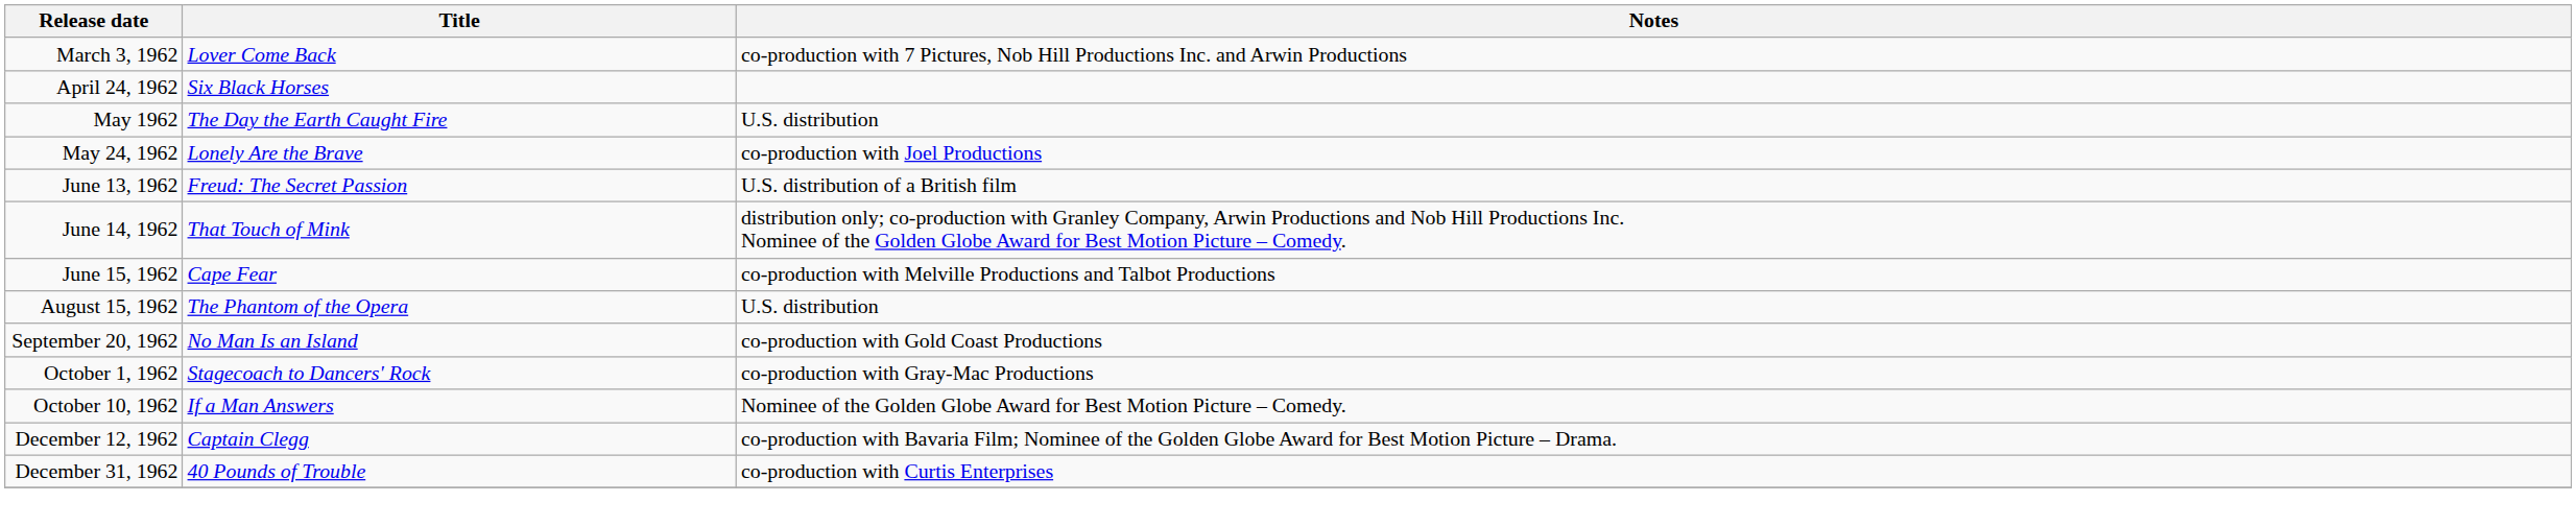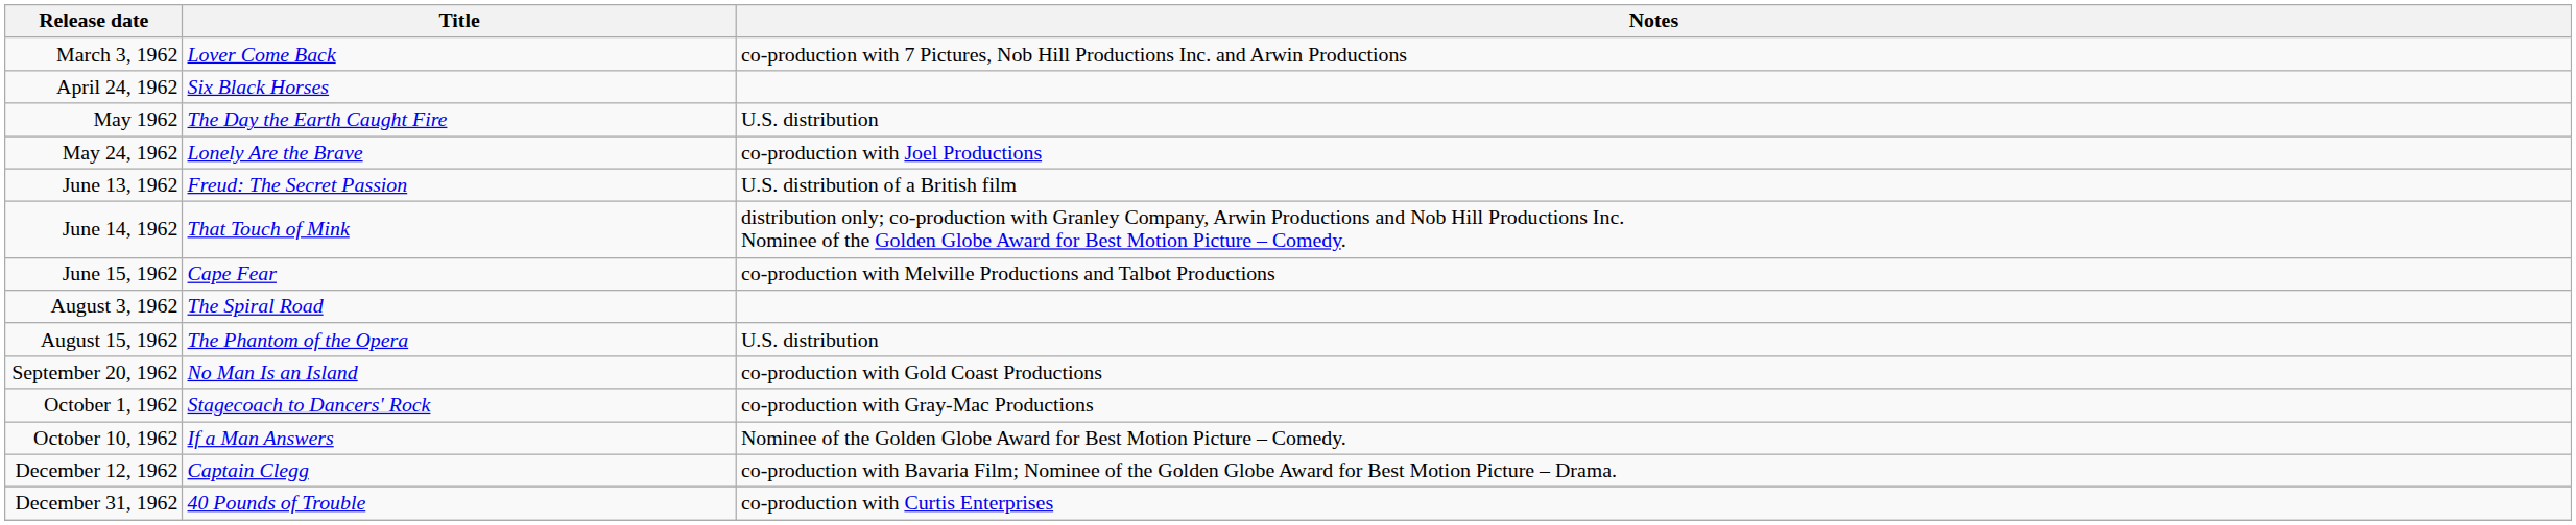 <table class="wikitable sortable" style="width:100%;">
 <tr>
 <th scope="col" style="width:130px;">Release date</th>
 <th>Title</th>
 <th>Notes</th>
 </tr>
 <tr>
 <td style="text-align:right;">March 3, 1962</td>
 <td><em><a href='#'>Lover Come Back</a></em></td>
 <td>co-production with 7 Pictures, Nob Hill Productions Inc. and Arwin Productions</td>
 </tr>
 <tr>
 <td style="text-align:right;">April 24, 1962</td>
 <td><em><a href='#'>Six Black Horses</a></em></td>
 <td></td>
 </tr>
 <tr>
 <td style="text-align:right;">May 1962</td>
 <td><em><a href='#'>The Day the Earth Caught Fire</a></em></td>
 <td>U.S. distribution</td>
 </tr>
 <tr>
 <td style="text-align:right;">May 24, 1962</td>
 <td><em><a href='#'>Lonely Are the Brave</a></em></td>
 <td>co-production with <a href='#'>Joel Productions</a></td>
 </tr>
 <tr>
 <td style="text-align:right;">June 13, 1962</td>
 <td><em><a href='#'>Freud: The Secret Passion</a></em></td>
 <td>U.S. distribution of a British film</td>
 </tr>
 <tr>
 <td style="text-align:right;">June 14, 1962</td>
 <td><em><a href='#'>That Touch of Mink</a></em></td>
 <td>distribution only; co-production with Granley Company, Arwin Productions and Nob Hill Productions Inc.<br>Nominee of the <a href='#'>Golden Globe Award for Best Motion Picture – Comedy</a>.</td>
 </tr>
 <tr>
 <td style="text-align:right;">June 15, 1962</td>
 <td><em><a href='#'>Cape Fear</a></em></td>
 <td>co-production with Melville Productions and Talbot Productions</td>
 </tr>
 <tr>
+<td style="text-align:right;">August 3, 1962</td>
+<td><em><a href='#'>The Spiral Road</a></em></td>
+<td></td>
+</tr>
+<tr>
 <td style="text-align:right;">August 15, 1962</td>
 <td><em><a href='#'>The Phantom of the Opera</a></em></td>
 <td>U.S. distribution</td>
 </tr>
 <tr>
 <td style="text-align:right;">September 20, 1962</td>
 <td><em><a href='#'>No Man Is an Island</a></em></td>
 <td>co-production with Gold Coast Productions</td>
 </tr>
 <tr>
 <td style="text-align:right;">October 1, 1962</td>
 <td><em><a href='#'>Stagecoach to Dancers' Rock</a></em></td>
 <td>co-production with Gray-Mac Productions</td>
 </tr>
 <tr>
 <td style="text-align:right;">October 10, 1962</td>
 <td><em><a href='#'>If a Man Answers</a></em></td>
 <td>Nominee of the Golden Globe Award for Best Motion Picture – Comedy.</td>
 </tr>
 <tr>
 <td style="text-align:right;">December 12, 1962</td>
 <td><em><a href='#'>Captain Clegg</a></em></td>
 <td>co-production with Bavaria Film; Nominee of the Golden Globe Award for Best Motion Picture – Drama.</td>
 </tr>
 <tr>
 <td style="text-align:right;">December 31, 1962</td>
 <td><em><a href='#'>40 Pounds of Trouble</a></em></td>
 <td>co-production with <a href='#'>Curtis Enterprises</a></td>
 </tr>
 <tr>
 </tr>
 </table>
